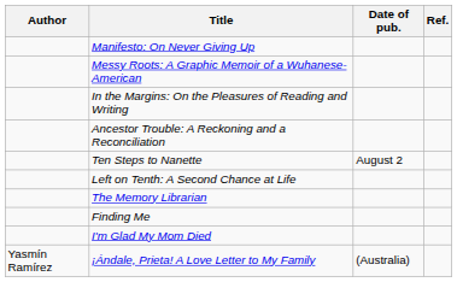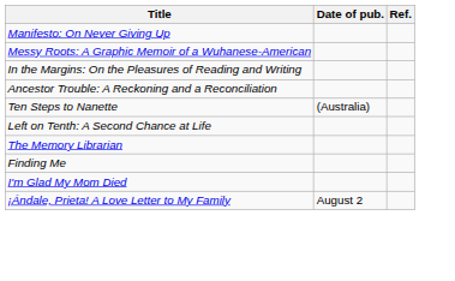 <table class="wikitable">
 <tr>
-<th>Author</th>
 <th>Title</th>
 <th>Date of pub.</th>
 <th>Ref.</th>
 </tr>
 <tr>
-<td></td>
 <td><em><a href='#'>Manifesto: On Never Giving Up</a></em></td>
 <td></td>
 <td></td>
 </tr>
 <tr>
-<td></td>
 <td><em><a href='#'>Messy Roots: A Graphic Memoir of a Wuhanese-American</a></em></td>
 <td></td>
 <td></td>
 </tr>
 <tr>
-<td></td>
 <td><em>In the Margins: On the Pleasures of Reading and Writing</em></td>
 <td></td>
 <td></td>
 </tr>
 <tr>
-<td></td>
 <td><em>Ancestor Trouble: A Reckoning and a Reconciliation</em></td>
 <td></td>
 <td></td>
 </tr>
 <tr>
-<td></td>
 <td><em>Ten Steps to Nanette</em></td>
-<td>August 2</td>
+<td> (Australia)</td>
 <td></td>
 </tr>
 <tr>
-<td></td>
 <td><em>Left on Tenth: A Second Chance at Life</em></td>
 <td></td>
 <td></td>
 </tr>
 <tr>
-<td></td>
 <td><em><a href='#'>The Memory Librarian</a></em></td>
 <td></td>
 <td></td>
 </tr>
 <tr>
-<td></td>
 <td><em>Finding Me</em></td>
 <td></td>
 <td></td>
 </tr>
 <tr>
-<td></td>
 <td><em><a href='#'>I'm Glad My Mom Died</a></em></td>
 <td></td>
 <td></td>
 </tr>
 <tr>
-<td>Yasmín Ramírez</td>
 <td><em><a href='#'>¡Ándale, Prieta! A Love Letter to My Family</a></em></td>
-<td> (Australia)</td>
+<td>August 2</td>
 <td></td>
 </tr>
 </table>
